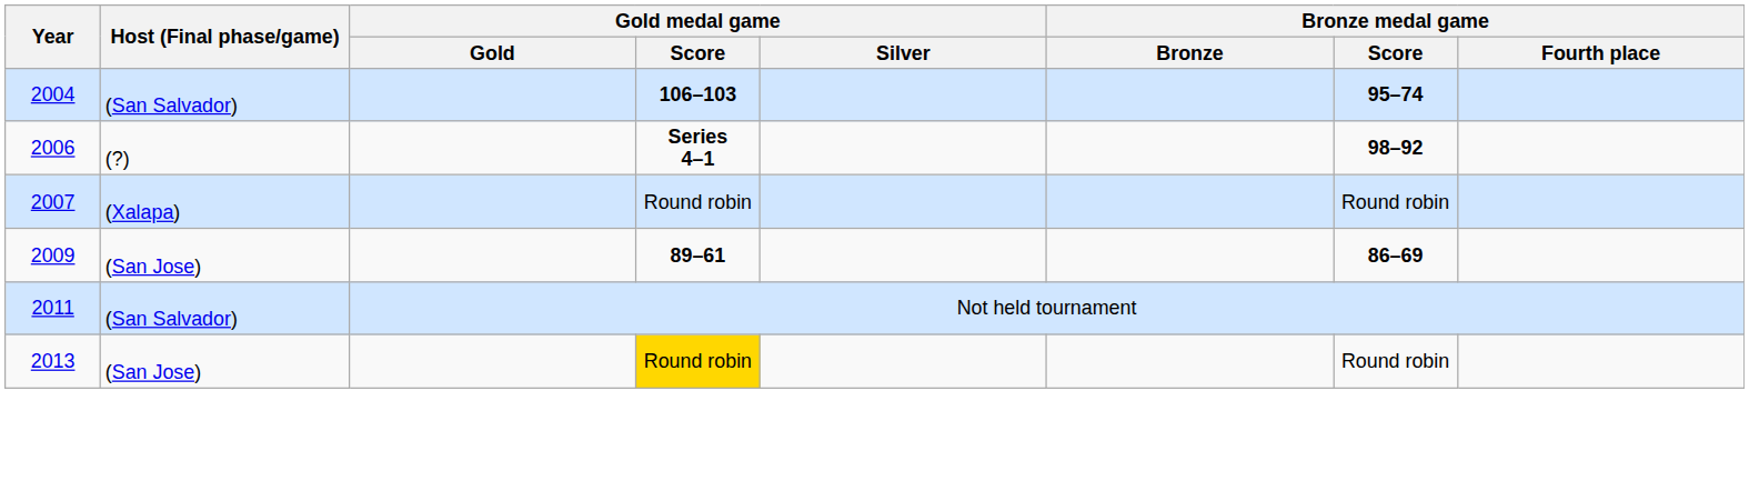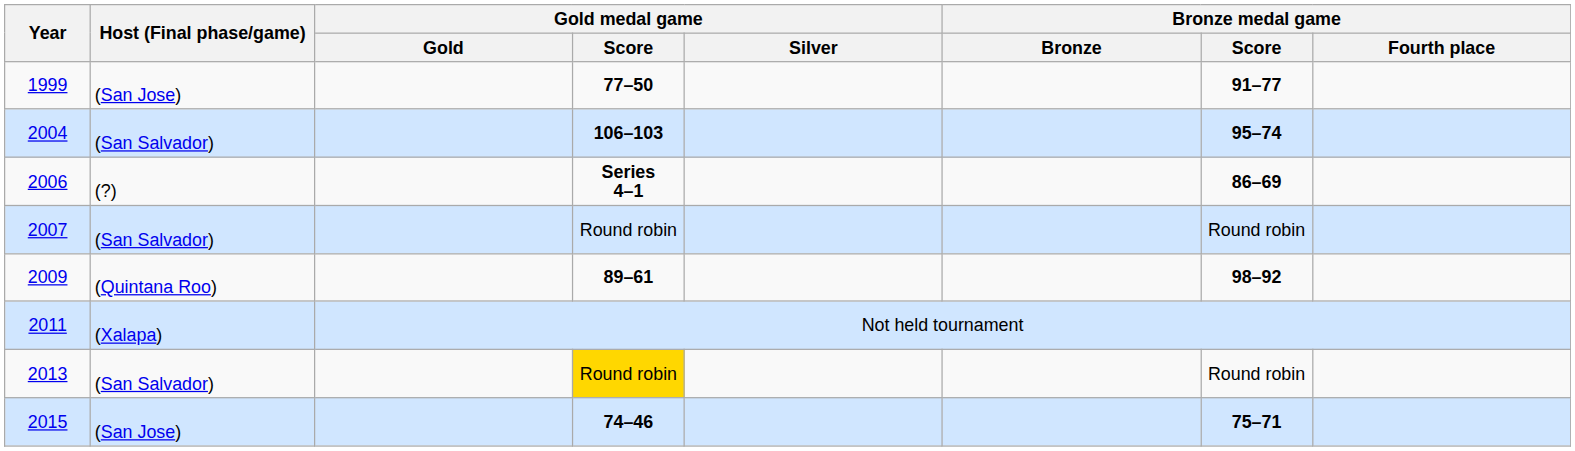 <table class=wikitable style="text-align:center; font-size:90%; width:100%">
 <tr>
 <th rowspan=2 width=5%>Year</th>
 <th rowspan=2 width=13%>Host (Final phase/game)</th>
 <th colspan=3>Gold medal game</th>
 <th colspan=3>Bronze medal game</th>
 </tr>
 <tr>
 <th width=15%>Gold</th>
 <th width=6.5%>Score</th>
 <th width=15%>Silver</th>
 <th width=15%>Bronze</th>
 <th width=6.5%>Score</th>
 <th width=15%>Fourth place</th>
+</tr>
+<tr>
+<td><a href='#'>1999</a></td>
+<td align="left"><br>(<a href='#'>San Jose</a>)</td>
+<td><strong></strong></td>
+<td><strong>77–50</strong></td>
+<td></td>
+<td></td>
+<td><strong>91–77</strong></td>
+<td></td>
 </tr>
 <tr style="background:#D0E6FF;">
 <td><a href='#'>2004</a></td>
 <td align="left"><br>(<a href='#'>San Salvador</a>)</td>
 <td><strong></strong></td>
 <td><strong>106–103</strong></td>
 <td></td>
 <td></td>
 <td><strong>95–74</strong></td>
 <td></td>
 </tr>
 <tr>
 <td><a href='#'>2006</a></td>
 <td align="left"><br>(?)</td>
 <td><strong></strong></td>
 <td><strong>Series<br>4–1</strong></td>
 <td></td>
 <td></td>
-<td><strong>98–92</strong></td>
+<td><strong>86–69</strong></td>
 <td></td>
 </tr>
 <tr style="background:#D0E6FF;">
 <td><a href='#'>2007</a></td>
-<td align="left"><br>(<a href='#'>Xalapa</a>)</td>
+<td align="left"><br>(<a href='#'>San Salvador</a>)</td>
 <td><strong></strong></td>
 <td>Round robin</td>
 <td></td>
 <td></td>
 <td>Round robin</td>
 <td></td>
 </tr>
 <tr>
 <td><a href='#'>2009</a></td>
-<td align="left"><br>(<a href='#'>San Jose</a>)</td>
+<td align="left"><br>(<a href='#'>Quintana Roo</a>)</td>
 <td><strong></strong></td>
 <td><strong>89–61</strong></td>
 <td></td>
 <td></td>
-<td><strong>86–69</strong></td>
+<td><strong>98–92</strong></td>
 <td></td>
 </tr>
 <tr style="background:#D0E6FF;">
 <td><a href='#'>2011</a></td>
-<td align="left"><br>(<a href='#'>San Salvador</a>)</td>
+<td align="left"><br>(<a href='#'>Xalapa</a>)</td>
 <td colspan=6 rowspan=1 align=center>Not held tournament</td>
 </tr>
 <tr>
 <td><a href='#'>2013</a></td>
-<td align="left"><br>(<a href='#'>San Jose</a>)</td>
+<td align="left"><br>(<a href='#'>San Salvador</a>)</td>
 <td><strong></strong></td>
 <td style="background: gold;">Round robin</td>
 <td></td>
 <td></td>
 <td>Round robin</td>
 <td></td>
 </tr>
+<tr style="background:#D0E6FF;">
+<td><a href='#'>2015</a></td>
+<td align="left"><br>(<a href='#'>San Jose</a>)</td>
+<td><strong></strong></td>
+<td><strong>74–46</strong></td>
+<td></td>
+<td></td>
+<td><strong>75–71</strong></td>
+<td></td>
+</tr>
 </table>
